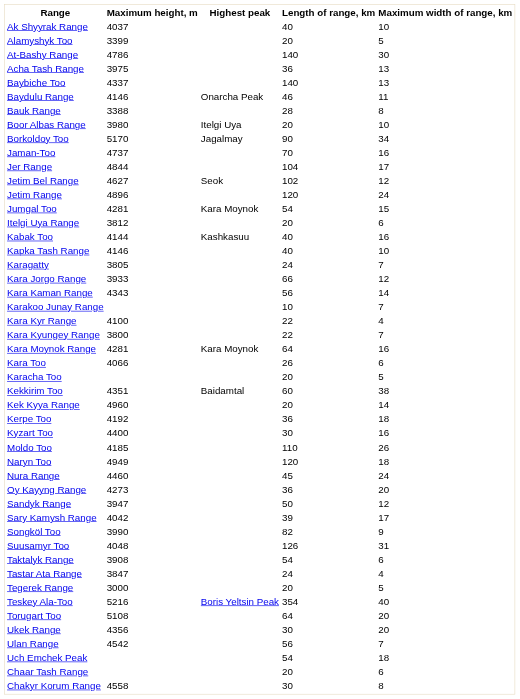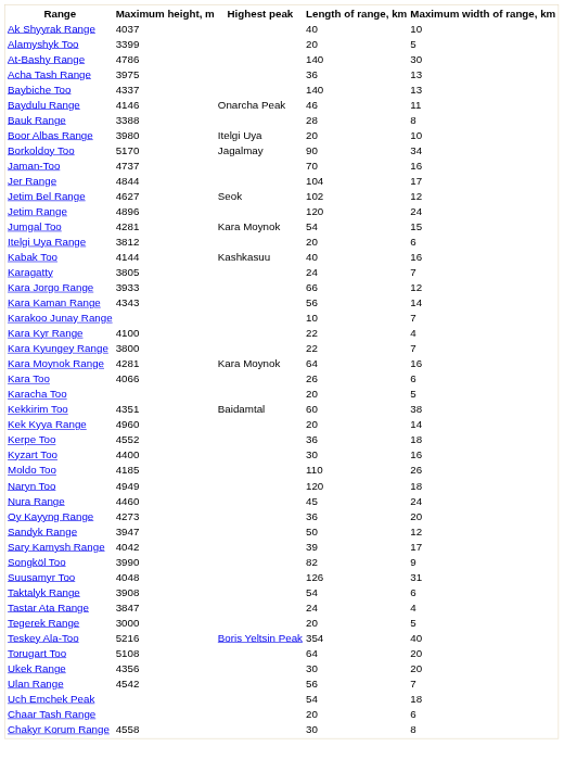 <table class="sortable" border=0 cellspacing=3 cellpadding=1 style="border:1px solid #e7dcc3">
 <tr>
 <th>Range</th>
 <th>Maximum height, m</th>
 <th>Highest peak</th>
 <th>Length of range, km</th>
 <th>Maximum width of range, km</th>
 </tr>
 <tr>
 <td><a href='#'>Ak Shyyrak Range</a></td>
 <td>4037</td>
 <td></td>
 <td>40</td>
 <td>10</td>
 </tr>
 <tr>
 <td><a href='#'>Alamyshyk Too</a></td>
 <td>3399</td>
 <td></td>
 <td>20</td>
 <td>5</td>
 </tr>
 <tr>
 <td><a href='#'>At-Bashy Range</a></td>
 <td>4786</td>
 <td></td>
 <td>140</td>
 <td>30</td>
 </tr>
 <tr>
 <td><a href='#'>Acha Tash Range</a></td>
 <td>3975</td>
 <td></td>
 <td>36</td>
 <td>13</td>
 </tr>
 <tr>
 <td><a href='#'>Baybiche Too</a></td>
 <td>4337</td>
 <td></td>
 <td>140</td>
 <td>13</td>
 </tr>
 <tr>
 <td><a href='#'>Baydulu Range</a></td>
 <td>4146</td>
 <td>Onarcha Peak</td>
 <td>46</td>
 <td>11</td>
 </tr>
 <tr>
 <td><a href='#'>Bauk Range</a></td>
 <td>3388</td>
 <td></td>
 <td>28</td>
 <td>8</td>
 </tr>
 <tr>
 <td><a href='#'>Boor Albas Range</a></td>
 <td>3980</td>
 <td>Itelgi Uya</td>
 <td>20</td>
 <td>10</td>
 </tr>
 <tr>
 <td><a href='#'>Borkoldoy Too</a></td>
 <td>5170</td>
 <td>Jagalmay</td>
 <td>90</td>
 <td>34</td>
 </tr>
 <tr>
 <td><a href='#'>Jaman-Too</a></td>
 <td>4737</td>
 <td></td>
 <td>70</td>
 <td>16</td>
 </tr>
 <tr>
 <td><a href='#'>Jer Range</a></td>
 <td>4844</td>
 <td></td>
 <td>104</td>
 <td>17</td>
 </tr>
 <tr>
 <td><a href='#'>Jetim Bel Range</a></td>
 <td>4627</td>
 <td>Seok</td>
 <td>102</td>
 <td>12</td>
 </tr>
 <tr>
 <td><a href='#'>Jetim Range</a></td>
 <td>4896</td>
 <td></td>
 <td>120</td>
 <td>24</td>
 </tr>
 <tr>
 <td><a href='#'>Jumgal Too</a></td>
 <td>4281</td>
 <td>Kara Moynok</td>
 <td>54</td>
 <td>15</td>
 </tr>
 <tr>
 <td><a href='#'>Itelgi Uya Range</a></td>
 <td>3812</td>
 <td></td>
 <td>20</td>
 <td>6</td>
 </tr>
 <tr>
 <td><a href='#'>Kabak Too</a></td>
 <td>4144</td>
 <td>Kashkasuu</td>
 <td>40</td>
 <td>16</td>
 </tr>
 <tr>
-<td><a href='#'>Kapka Tash Range</a></td>
-<td>4146</td>
-<td></td>
-<td>40</td>
-<td>10</td>
-</tr>
-<tr>
 <td><a href='#'>Karagatty</a></td>
 <td>3805</td>
 <td></td>
 <td>24</td>
 <td>7</td>
 </tr>
 <tr>
 <td><a href='#'>Kara Jorgo Range</a></td>
 <td>3933</td>
 <td></td>
 <td>66</td>
 <td>12</td>
 </tr>
 <tr>
 <td><a href='#'>Kara Kaman Range</a></td>
 <td>4343</td>
 <td></td>
 <td>56</td>
 <td>14</td>
 </tr>
 <tr>
 <td><a href='#'>Karakoo Junay Range</a></td>
 <td></td>
 <td></td>
 <td>10</td>
 <td>7</td>
 </tr>
 <tr>
 <td><a href='#'>Kara Kyr Range</a></td>
 <td>4100</td>
 <td></td>
 <td>22</td>
 <td>4</td>
 </tr>
 <tr>
 <td><a href='#'>Kara Kyungey Range</a></td>
 <td>3800</td>
 <td></td>
 <td>22</td>
 <td>7</td>
 </tr>
 <tr>
 <td><a href='#'>Kara Moynok Range</a></td>
 <td>4281</td>
 <td>Kara Moynok</td>
 <td>64</td>
 <td>16</td>
 </tr>
 <tr>
 <td><a href='#'>Kara Too</a></td>
 <td>4066</td>
 <td></td>
 <td>26</td>
 <td>6</td>
 </tr>
 <tr>
 <td><a href='#'>Karacha Too</a></td>
 <td></td>
 <td></td>
 <td>20</td>
 <td>5</td>
 </tr>
 <tr>
 <td><a href='#'>Kekkirim Too</a></td>
 <td>4351</td>
 <td>Baidamtal</td>
 <td>60</td>
 <td>38</td>
 </tr>
 <tr>
 <td><a href='#'>Kek Kyya Range</a></td>
 <td>4960</td>
 <td></td>
 <td>20</td>
 <td>14</td>
 </tr>
 <tr>
 <td><a href='#'>Kerpe Too</a></td>
-<td>4192</td>
+<td>4552</td>
 <td></td>
 <td>36</td>
 <td>18</td>
 </tr>
 <tr>
 <td><a href='#'>Kyzart Too</a></td>
 <td>4400</td>
 <td></td>
 <td>30</td>
 <td>16</td>
 </tr>
 <tr>
 <td><a href='#'>Moldo Too</a></td>
 <td>4185</td>
 <td></td>
 <td>110</td>
 <td>26</td>
 </tr>
 <tr>
 <td><a href='#'>Naryn Too</a></td>
 <td>4949</td>
 <td></td>
 <td>120</td>
 <td>18</td>
 </tr>
 <tr>
 <td><a href='#'>Nura Range</a></td>
 <td>4460</td>
 <td></td>
 <td>45</td>
 <td>24</td>
 </tr>
 <tr>
 <td><a href='#'>Oy Kayyng Range</a></td>
 <td>4273</td>
 <td></td>
 <td>36</td>
 <td>20</td>
 </tr>
 <tr>
 <td><a href='#'>Sandyk Range</a></td>
 <td>3947</td>
 <td></td>
 <td>50</td>
 <td>12</td>
 </tr>
 <tr>
 <td><a href='#'>Sary Kamysh Range</a></td>
 <td>4042</td>
 <td></td>
 <td>39</td>
 <td>17</td>
 </tr>
 <tr>
 <td><a href='#'>Songköl Too</a></td>
 <td>3990</td>
 <td></td>
 <td>82</td>
 <td>9</td>
 </tr>
 <tr>
 <td><a href='#'>Suusamyr Too</a></td>
 <td>4048</td>
 <td></td>
 <td>126</td>
 <td>31</td>
 </tr>
 <tr>
 <td><a href='#'>Taktalyk Range</a></td>
 <td>3908</td>
 <td></td>
 <td>54</td>
 <td>6</td>
 </tr>
 <tr>
 <td><a href='#'>Tastar Ata Range</a></td>
 <td>3847</td>
 <td></td>
 <td>24</td>
 <td>4</td>
 </tr>
 <tr>
 <td><a href='#'>Tegerek Range</a></td>
 <td>3000</td>
 <td></td>
 <td>20</td>
 <td>5</td>
 </tr>
 <tr>
 <td><a href='#'>Teskey Ala-Too</a></td>
 <td>5216</td>
 <td><a href='#'>Boris Yeltsin Peak</a></td>
 <td>354</td>
 <td>40</td>
 </tr>
 <tr>
 <td><a href='#'>Torugart Too</a></td>
 <td>5108</td>
 <td></td>
 <td>64</td>
 <td>20</td>
 </tr>
 <tr>
 <td><a href='#'>Ukek Range</a></td>
 <td>4356</td>
 <td></td>
 <td>30</td>
 <td>20</td>
 </tr>
 <tr>
 <td><a href='#'>Ulan Range</a></td>
 <td>4542</td>
 <td></td>
 <td>56</td>
 <td>7</td>
 </tr>
 <tr>
 <td><a href='#'>Uch Emchek Peak</a></td>
 <td></td>
 <td></td>
 <td>54</td>
 <td>18</td>
 </tr>
 <tr>
 <td><a href='#'>Chaar Tash Range</a></td>
 <td></td>
 <td></td>
 <td>20</td>
 <td>6</td>
 </tr>
 <tr>
 <td><a href='#'>Chakyr Korum Range</a></td>
 <td>4558</td>
 <td></td>
 <td>30</td>
 <td>8</td>
 </tr>
 </table>
